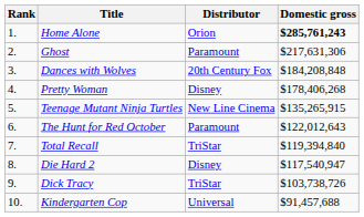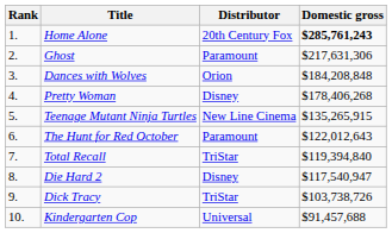 <table class="wikitable sortable" style="margin:auto; margin:auto;">
 <tr>
 <th scope="col">Rank</th>
 <th scope="col">Title</th>
 <th scope="col">Distributor</th>
 <th scope="col">Domestic gross</th>
 </tr>
 <tr>
 <td>1.</td>
 <td scope="row"><em><a href='#'>Home Alone</a></em></td>
-<td><a href='#'>Orion</a></td>
+<td><a href='#'>20th Century Fox</a></td>
 <td><strong>$285,761,243</strong></td>
 </tr>
 <tr>
 <td>2.</td>
 <td scope="row"><em><a href='#'>Ghost</a></em></td>
 <td><a href='#'>Paramount</a></td>
 <td>$217,631,306</td>
 </tr>
 <tr>
 <td>3.</td>
 <td scope="row"><em><a href='#'>Dances with Wolves</a></em></td>
-<td><a href='#'>20th Century Fox</a></td>
+<td><a href='#'>Orion</a></td>
 <td>$184,208,848</td>
 </tr>
 <tr>
 <td>4.</td>
 <td scope="row"><em><a href='#'>Pretty Woman</a></em></td>
 <td><a href='#'>Disney</a></td>
 <td>$178,406,268</td>
 </tr>
 <tr>
 <td>5.</td>
 <td scope="row"><em><a href='#'>Teenage Mutant Ninja Turtles</a></em></td>
 <td><a href='#'>New Line Cinema</a></td>
 <td>$135,265,915</td>
 </tr>
 <tr>
 <td>6.</td>
 <td scope="row"><em><a href='#'>The Hunt for Red October</a></em></td>
 <td><a href='#'>Paramount</a></td>
 <td>$122,012,643</td>
 </tr>
 <tr>
 <td>7.</td>
 <td scope="row"><em><a href='#'>Total Recall</a></em></td>
 <td><a href='#'>TriStar</a></td>
 <td>$119,394,840</td>
 </tr>
 <tr>
 <td>8.</td>
 <td scope="row"><em><a href='#'>Die Hard 2</a></em></td>
 <td><a href='#'>Disney</a></td>
 <td>$117,540,947</td>
 </tr>
 <tr>
 <td>9.</td>
 <td scope="row"><em><a href='#'>Dick Tracy</a></em></td>
 <td><a href='#'>TriStar</a></td>
 <td>$103,738,726</td>
 </tr>
 <tr>
 <td>10.</td>
 <td scope="row"><em><a href='#'>Kindergarten Cop</a></em></td>
 <td rowspan="2"><a href='#'>Universal</a></td>
 <td>$91,457,688</td>
 </tr>
 </table>
